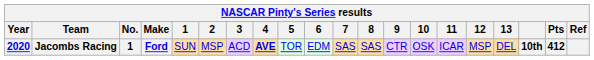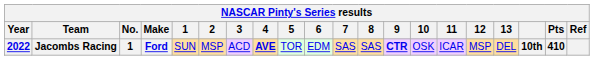 <table class="wikitable" style="text-align:center; font-size:75%">
 <tr>
 <th colspan=45><a href='#'>NASCAR Pinty's Series</a> results</th>
 </tr>
 <tr>
 <th>Year</th>
 <th>Team</th>
 <th>No.</th>
 <th>Make</th>
 <th>1</th>
 <th>2</th>
 <th>3</th>
 <th>4</th>
 <th>5</th>
 <th>6</th>
 <th>7</th>
 <th>8</th>
 <th>9</th>
 <th>10</th>
 <th>11</th>
 <th>12</th>
 <th>13</th>
 <th></th>
 <th>Pts</th>
 <th>Ref</th>
 </tr>
 <tr>
-<th><a href='#'>2020</a></th>
+<th><a href='#'>2022</a></th>
 <th>Jacombs Racing</th>
 <th>1</th>
 <th><a href='#'>Ford</a></th>
 <td style="background:#FFDF9F;"><a href='#'>SUN</a><br></td>
 <td style="background:#FFDF9F;"><a href='#'>MSP</a><br></td>
 <td style="background:#EFCFFF;"><a href='#'>ACD</a><br></td>
 <td style="background:#FFDF9F;"><strong><a href='#'>AVE</a><br></strong></td>
 <td style="background:#DFFFDF;"><a href='#'>TOR</a><br></td>
 <td style="background:#DFFFDF;"><a href='#'>EDM</a><br></td>
 <td style="background:#FFDF9F;"><a href='#'>SAS</a><br></td>
 <td style="background:#FFDF9F;"><a href='#'>SAS</a><br></td>
-<td style="background:#EFCFFF;"><a href='#'>CTR</a><br></td>
+<td style="background:#EFCFFF;"><strong><a href='#'>CTR</a><br></strong></td>
 <td style="background:#EFCFFF;"><a href='#'>OSK</a><br></td>
 <td style="background:#EFCFFF;"><a href='#'>ICAR</a><br></td>
 <td style="background:#FFDF9F;"><a href='#'>MSP</a><br></td>
 <td style="background:#FFDF9F;"><a href='#'>DEL</a><br></td>
 <th>10th</th>
-<th>412</th>
+<th>410</th>
 <th></th>
 </tr>
 </table>
